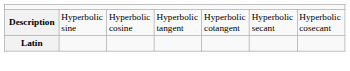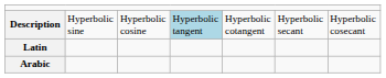 <table class="wikitable">
 <tr>
 <td colspan=7></td>
 </tr>
 <tr>
 <th style="font-size:80%; width:70px;">Description</th>
 <td style="font-size:80%; width:60px;">Hyperbolic sine</td>
 <td style="font-size:80%; width:60px;">Hyperbolic cosine</td>
-<td style="font-size:80%; width:60px;">Hyperbolic tangent</td>
+<td style="background: lightblue; font-size:80%; width:60px;">Hyperbolic tangent</td>
 <td style="font-size:80%; width:60px;">Hyperbolic cotangent</td>
 <td style="font-size:80%; width:60px;">Hyperbolic secant</td>
 <td style="font-size:80%; width:60px;">Hyperbolic cosecant</td>
 </tr>
 <tr>
 <th style="font-size:80%; width:70px;">Latin</th>
 <td></td>
 <td></td>
 <td></td>
 <td></td>
 <td></td>
 <td></td>
 </tr>
+<tr>
+<th style="font-size:80%; width:70px;">Arabic</th>
+<td></td>
+<td></td>
+<td></td>
+<td></td>
+<td></td>
+<td></td>
+</tr>
 </table>
